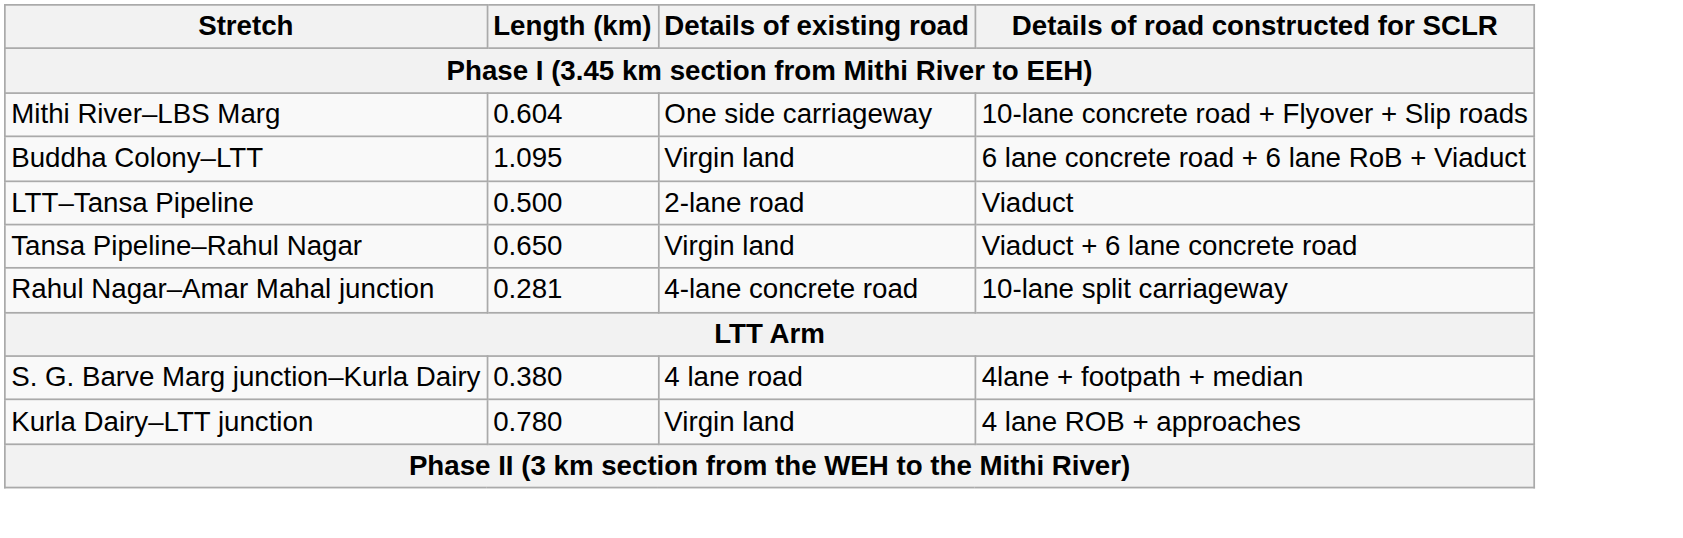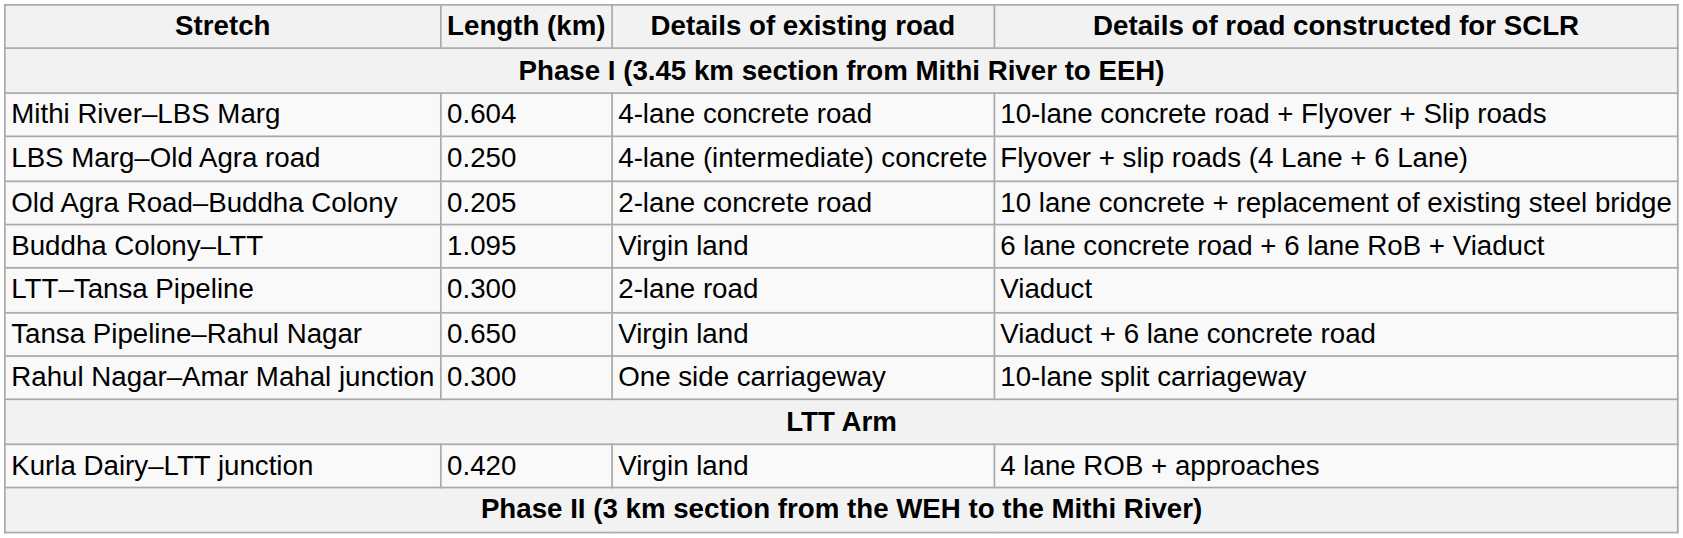 <table class="wikitable">
 <tr>
 <th>Stretch</th>
 <th>Length (km)</th>
 <th>Details of existing road</th>
 <th>Details of road constructed for SCLR</th>
 </tr>
 <tr>
 <th style="text-align:center;" colspan="4"><strong>Phase I (3.45 km section from Mithi River to EEH)</strong></th>
 </tr>
 <tr>
 <td>Mithi River–LBS Marg</td>
 <td>0.604</td>
-<td>One side carriageway</td>
+<td>4-lane concrete road</td>
 <td>10-lane concrete road + Flyover + Slip roads</td>
+</tr>
+<tr>
+<td>LBS Marg–Old Agra road</td>
+<td>0.250</td>
+<td>4-lane (intermediate) concrete</td>
+<td>Flyover + slip roads (4 Lane + 6 Lane)</td>
+</tr>
+<tr>
+<td>Old Agra Road–Buddha Colony</td>
+<td>0.205</td>
+<td>2-lane concrete road</td>
+<td>10 lane concrete + replacement of existing steel bridge</td>
 </tr>
 <tr>
 <td>Buddha Colony–LTT</td>
 <td>1.095</td>
 <td>Virgin land</td>
 <td>6 lane concrete road + 6 lane RoB + Viaduct</td>
 </tr>
 <tr>
 <td>LTT–Tansa Pipeline</td>
-<td>0.500</td>
+<td>0.300</td>
 <td>2-lane road</td>
 <td>Viaduct</td>
 </tr>
 <tr>
 <td>Tansa Pipeline–Rahul Nagar</td>
 <td>0.650</td>
 <td>Virgin land</td>
 <td>Viaduct + 6 lane concrete road</td>
 </tr>
 <tr>
 <td>Rahul Nagar–Amar Mahal junction</td>
-<td>0.281</td>
-<td>4-lane concrete road</td>
+<td>0.300</td>
+<td>One side carriageway</td>
 <td>10-lane split carriageway</td>
 </tr>
 <tr>
 <th style="text-align:center;" colspan="4"><strong>LTT Arm</strong></th>
 </tr>
 <tr>
-<td>S. G. Barve Marg junction–Kurla Dairy</td>
-<td>0.380</td>
-<td>4 lane road</td>
-<td>4lane + footpath + median</td>
-</tr>
-<tr>
 <td>Kurla Dairy–LTT junction</td>
-<td>0.780</td>
+<td>0.420</td>
 <td>Virgin land</td>
 <td>4 lane ROB + approaches</td>
 </tr>
 <tr>
 <th style="text-align:center;" colspan="4"><strong>Phase II (3 km section from the WEH to the Mithi River)</strong></th>
 </tr>
 </table>
